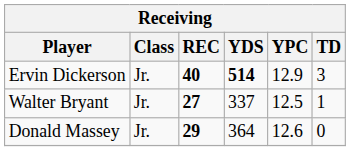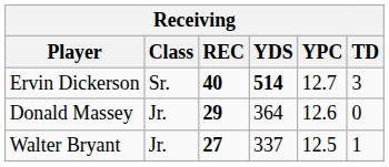 <table class="wikitable">
 <tr>
 <th colspan="6" align="center">Receiving</th>
 </tr>
 <tr>
 <th>Player</th>
 <th>Class</th>
 <th>REC</th>
 <th>YDS</th>
 <th>YPC</th>
 <th>TD</th>
 </tr>
 <tr>
 <td>Ervin Dickerson</td>
-<td>Jr.</td>
+<td>Sr.</td>
 <td><strong>40</strong></td>
 <td><strong>514</strong></td>
-<td>12.9</td>
+<td>12.7</td>
 <td>3</td>
+</tr>
+<tr>
+<td>Donald Massey</td>
+<td>Jr.</td>
+<td><strong>29</strong></td>
+<td>364</td>
+<td>12.6</td>
+<td>0</td>
 </tr>
 <tr>
 <td>Walter Bryant</td>
 <td>Jr.</td>
 <td><strong>27</strong></td>
 <td>337</td>
 <td>12.5</td>
 <td>1</td>
 </tr>
 <tr>
-<td>Donald Massey</td>
-<td>Jr.</td>
-<td><strong>29</strong></td>
-<td>364</td>
-<td>12.6</td>
-<td>0</td>
-</tr>
-<tr>
 </tr>
 </table>
